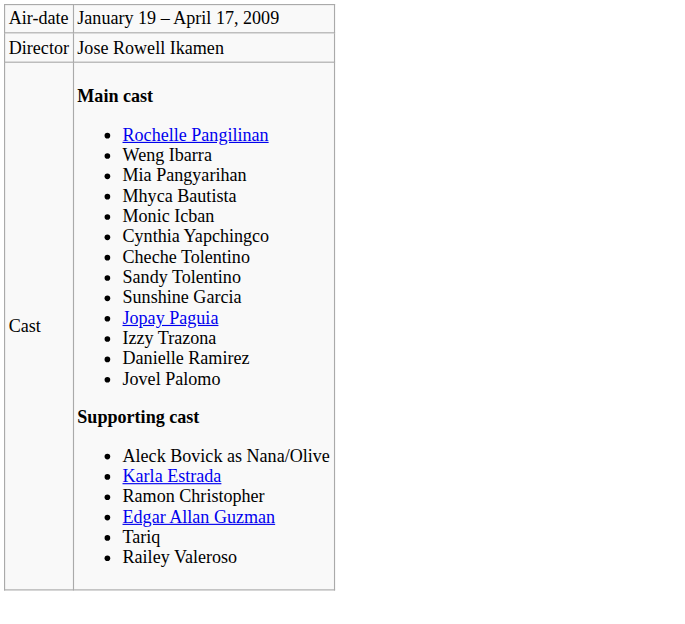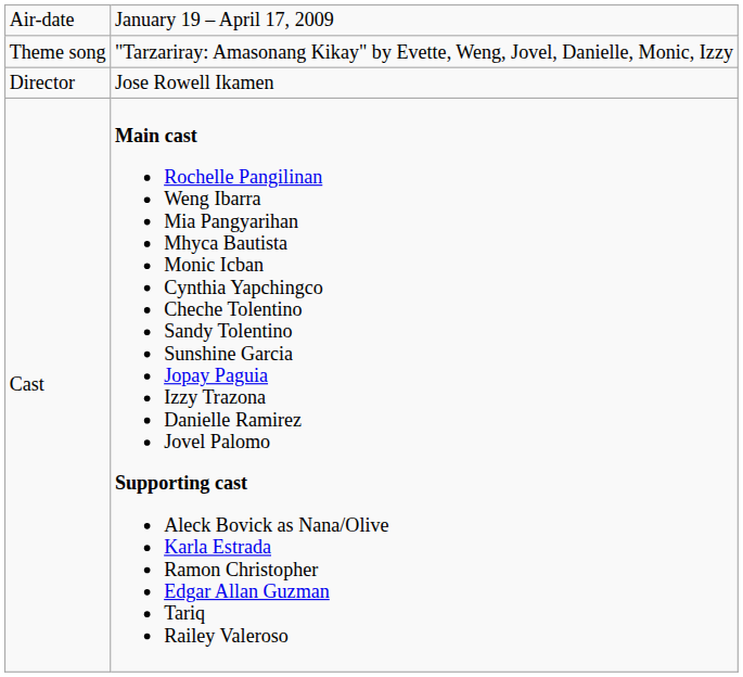 <table class="wikitable">
 <tr>
 <td>Air-date</td>
 <td>January 19 – April 17, 2009</td>
+</tr>
+<tr>
+<td>Theme song</td>
+<td>"Tarzariray: Amasonang Kikay" by Evette, Weng, Jovel, Danielle, Monic, Izzy</td>
 </tr>
 <tr>
 <td>Director</td>
 <td>Jose Rowell Ikamen</td>
 </tr>
 <tr>
 <td>Cast</td>
 <td><br><strong>Main cast</strong><ul><li><a href='#'>Rochelle Pangilinan</a></li><li>Weng Ibarra</li><li>Mia Pangyarihan</li><li>Mhyca Bautista</li><li>Monic Icban</li><li>Cynthia Yapchingco</li><li>Cheche Tolentino</li><li>Sandy Tolentino</li><li>Sunshine Garcia</li><li><a href='#'>Jopay Paguia</a></li><li>Izzy Trazona</li><li>Danielle Ramirez</li><li>Jovel Palomo</li></ul><strong>Supporting cast</strong><ul><li>Aleck Bovick as Nana/Olive</li><li><a href='#'>Karla Estrada</a></li><li>Ramon Christopher</li><li><a href='#'>Edgar Allan Guzman</a></li><li>Tariq</li><li>Railey Valeroso</li></ul></td>
 </tr>
 </table>
